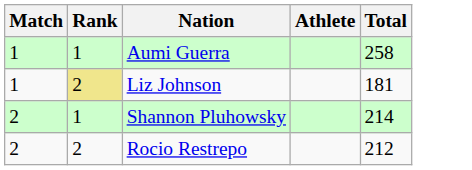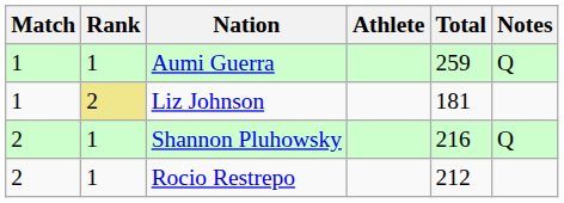 <table class="wikitable sortable" style="font-size:95%" style="width:35em;" style="text-align:center">
 <tr>
 <th>Match</th>
 <th>Rank</th>
 <th>Nation</th>
 <th>Athlete</th>
 <th>Total</th>
+<th>Notes</th>
 </tr>
 <tr style="background:#cfc">
 <td>1</td>
 <td>1</td>
 <td align=left><a href='#'>Aumi Guerra</a></td>
 <td align=left></td>
-<td>258</td>
+<td>259</td>
+<td>Q</td>
 </tr>
 <tr>
 <td>1</td>
 <td style="background: khaki;">2</td>
 <td align=left><a href='#'>Liz Johnson</a></td>
 <td align=left></td>
 <td>181</td>
+<td></td>
 </tr>
 <tr style="background:#cfc">
 <td>2</td>
 <td>1</td>
 <td align=left><a href='#'>Shannon Pluhowsky</a></td>
 <td align=left></td>
-<td>214</td>
+<td>216</td>
+<td>Q</td>
 </tr>
 <tr>
 <td>2</td>
-<td>2</td>
+<td>1</td>
 <td align=left><a href='#'>Rocio Restrepo</a></td>
 <td align=left></td>
 <td>212</td>
+<td></td>
 </tr>
 </table>
